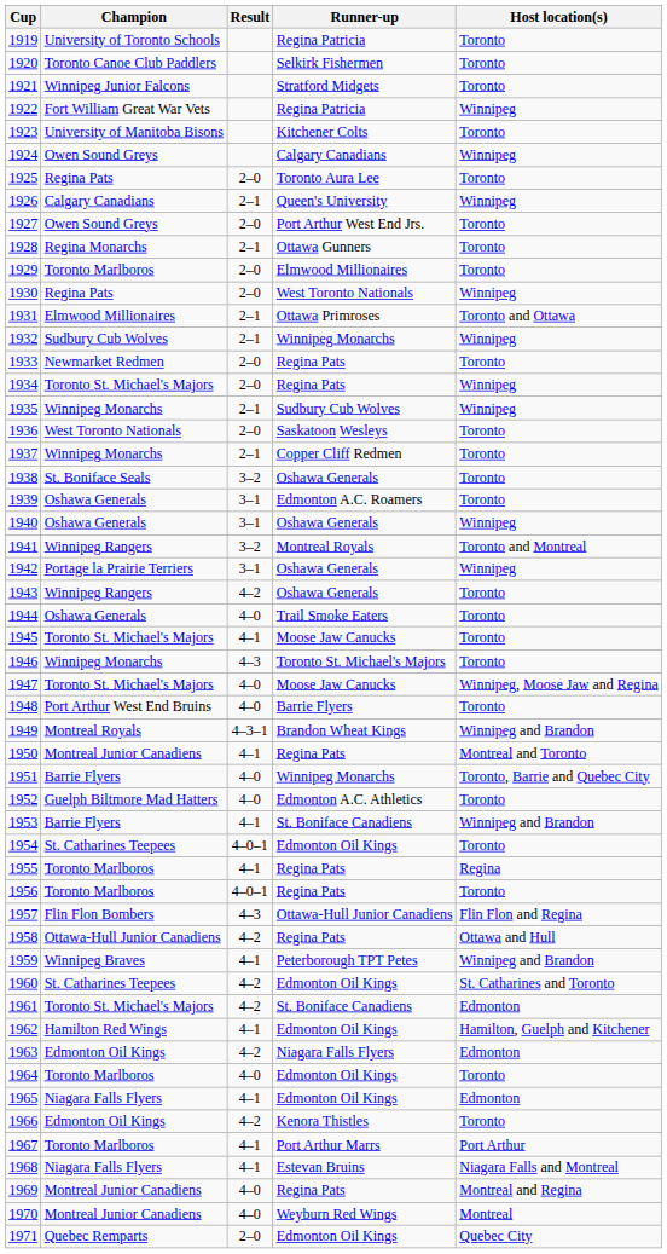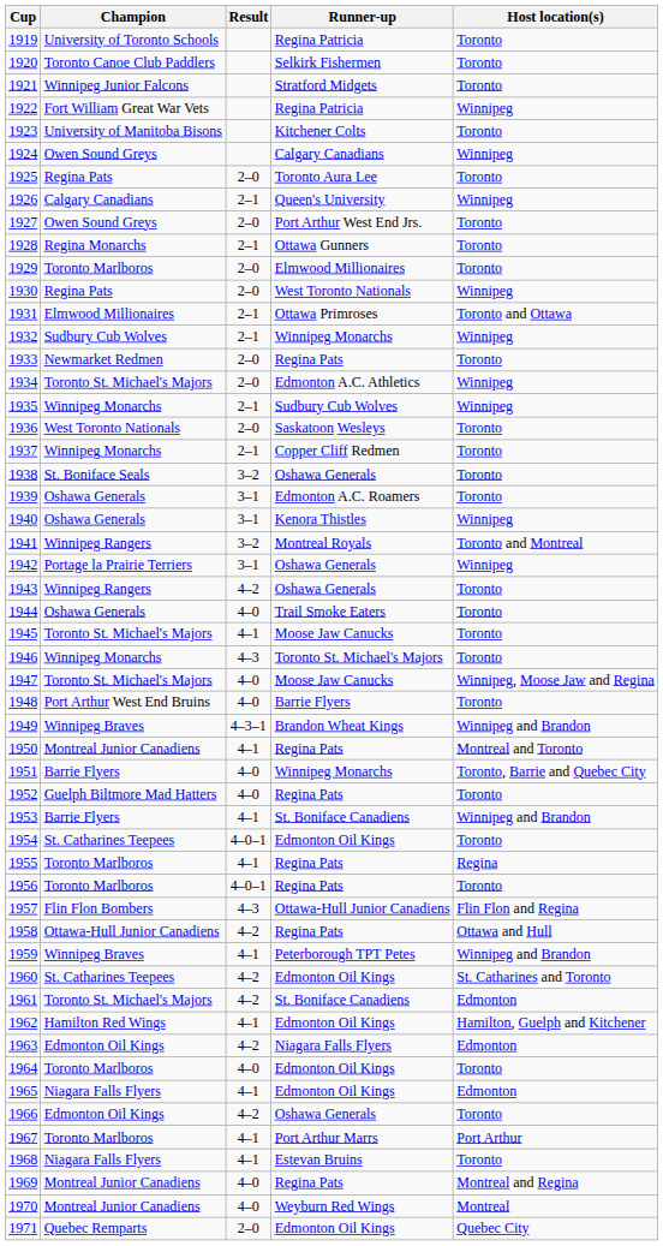 <table class="wikitable sortable">
 <tr>
 <th>Cup</th>
 <th>Champion</th>
 <th>Result</th>
 <th>Runner-up</th>
 <th>Host location(s)</th>
 </tr>
 <tr>
 <td><a href='#'>1919</a></td>
 <td><a href='#'>University of Toronto Schools</a> </td>
 <td align="center"></td>
 <td><a href='#'>Regina Patricia</a> </td>
 <td><a href='#'>Toronto</a></td>
 </tr>
 <tr>
 <td><a href='#'>1920</a></td>
 <td><a href='#'>Toronto Canoe Club Paddlers</a> </td>
 <td align="center"></td>
 <td><a href='#'>Selkirk Fishermen</a> </td>
 <td><a href='#'>Toronto</a></td>
 </tr>
 <tr>
 <td><a href='#'>1921</a></td>
 <td><a href='#'>Winnipeg Junior Falcons</a> </td>
 <td align="center"></td>
 <td><a href='#'>Stratford Midgets</a> </td>
 <td><a href='#'>Toronto</a></td>
 </tr>
 <tr>
 <td><a href='#'>1922</a></td>
 <td><a href='#'>Fort William</a> Great War Vets </td>
 <td align="center"></td>
 <td><a href='#'>Regina Patricia</a> </td>
 <td><a href='#'>Winnipeg</a></td>
 </tr>
 <tr>
 <td><a href='#'>1923</a></td>
 <td><a href='#'>University of Manitoba Bisons</a> </td>
 <td align="center"></td>
 <td><a href='#'>Kitchener Colts</a> </td>
 <td><a href='#'>Toronto</a></td>
 </tr>
 <tr>
 <td><a href='#'>1924</a></td>
 <td><a href='#'>Owen Sound Greys</a> </td>
 <td align="center"></td>
 <td><a href='#'>Calgary Canadians</a> </td>
 <td><a href='#'>Winnipeg</a></td>
 </tr>
 <tr>
 <td><a href='#'>1925</a></td>
 <td><a href='#'>Regina Pats</a> </td>
 <td align="center">2–0</td>
 <td><a href='#'>Toronto Aura Lee</a> </td>
 <td><a href='#'>Toronto</a></td>
 </tr>
 <tr>
 <td><a href='#'>1926</a></td>
 <td><a href='#'>Calgary Canadians</a> </td>
 <td align="center">2–1</td>
 <td><a href='#'>Queen's University</a> </td>
 <td><a href='#'>Winnipeg</a></td>
 </tr>
 <tr>
 <td><a href='#'>1927</a></td>
 <td><a href='#'>Owen Sound Greys</a> </td>
 <td align="center">2–0</td>
 <td><a href='#'>Port Arthur</a> West End Jrs. </td>
 <td><a href='#'>Toronto</a></td>
 </tr>
 <tr>
 <td><a href='#'>1928</a></td>
 <td><a href='#'>Regina Monarchs</a> </td>
 <td align="center">2–1</td>
 <td><a href='#'>Ottawa</a> Gunners </td>
 <td><a href='#'>Toronto</a></td>
 </tr>
 <tr>
 <td><a href='#'>1929</a></td>
 <td><a href='#'>Toronto Marlboros</a> </td>
 <td align="center">2–0</td>
 <td><a href='#'>Elmwood Millionaires</a> </td>
 <td><a href='#'>Toronto</a></td>
 </tr>
 <tr>
 <td><a href='#'>1930</a></td>
 <td><a href='#'>Regina Pats</a> </td>
 <td align="center">2–0</td>
 <td><a href='#'>West Toronto Nationals</a> </td>
 <td><a href='#'>Winnipeg</a></td>
 </tr>
 <tr>
 <td><a href='#'>1931</a></td>
 <td><a href='#'>Elmwood Millionaires</a> </td>
 <td align="center">2–1</td>
 <td><a href='#'>Ottawa</a> Primroses </td>
 <td><a href='#'>Toronto</a> and <a href='#'>Ottawa</a></td>
 </tr>
 <tr>
 <td><a href='#'>1932</a></td>
 <td><a href='#'>Sudbury Cub Wolves</a> </td>
 <td align="center">2–1</td>
 <td><a href='#'>Winnipeg Monarchs</a> </td>
 <td><a href='#'>Winnipeg</a></td>
 </tr>
 <tr>
 <td><a href='#'>1933</a></td>
 <td><a href='#'>Newmarket Redmen</a> </td>
 <td align="center">2–0</td>
 <td><a href='#'>Regina Pats</a> </td>
 <td><a href='#'>Toronto</a></td>
 </tr>
 <tr>
 <td><a href='#'>1934</a></td>
 <td><a href='#'>Toronto St. Michael's Majors</a> </td>
 <td align="center">2–0</td>
-<td><a href='#'>Regina Pats</a> </td>
+<td><a href='#'>Edmonton</a> A.C. Athletics </td>
 <td><a href='#'>Winnipeg</a></td>
 </tr>
 <tr>
 <td><a href='#'>1935</a></td>
 <td><a href='#'>Winnipeg Monarchs</a> </td>
 <td align="center">2–1</td>
 <td><a href='#'>Sudbury Cub Wolves</a> </td>
 <td><a href='#'>Winnipeg</a></td>
 </tr>
 <tr>
 <td><a href='#'>1936</a></td>
 <td><a href='#'>West Toronto Nationals</a> </td>
 <td align="center">2–0</td>
 <td><a href='#'>Saskatoon</a> <a href='#'>Wesleys</a> </td>
 <td><a href='#'>Toronto</a></td>
 </tr>
 <tr>
 <td><a href='#'>1937</a></td>
 <td><a href='#'>Winnipeg Monarchs</a> </td>
 <td align="center">2–1</td>
 <td><a href='#'>Copper Cliff</a> Redmen </td>
 <td><a href='#'>Toronto</a></td>
 </tr>
 <tr>
 <td><a href='#'>1938</a></td>
 <td><a href='#'>St. Boniface Seals</a> </td>
 <td align="center">3–2</td>
 <td><a href='#'>Oshawa Generals</a> </td>
 <td><a href='#'>Toronto</a></td>
 </tr>
 <tr>
 <td><a href='#'>1939</a></td>
 <td><a href='#'>Oshawa Generals</a> </td>
 <td align="center">3–1</td>
 <td><a href='#'>Edmonton</a> A.C. Roamers </td>
 <td><a href='#'>Toronto</a></td>
 </tr>
 <tr>
 <td><a href='#'>1940</a></td>
 <td><a href='#'>Oshawa Generals</a> </td>
 <td align="center">3–1</td>
-<td><a href='#'>Oshawa Generals</a> </td>
+<td><a href='#'>Kenora Thistles</a> </td>
 <td><a href='#'>Winnipeg</a></td>
 </tr>
 <tr>
 <td><a href='#'>1941</a></td>
 <td><a href='#'>Winnipeg Rangers</a> </td>
 <td align="center">3–2</td>
 <td><a href='#'>Montreal Royals</a> </td>
 <td><a href='#'>Toronto</a> and <a href='#'>Montreal</a></td>
 </tr>
 <tr>
 <td><a href='#'>1942</a></td>
 <td><a href='#'>Portage la Prairie Terriers</a> </td>
 <td align="center">3–1</td>
 <td><a href='#'>Oshawa Generals</a> </td>
 <td><a href='#'>Winnipeg</a></td>
 </tr>
 <tr>
 <td><a href='#'>1943</a></td>
 <td><a href='#'>Winnipeg Rangers</a> </td>
 <td align="center">4–2</td>
 <td><a href='#'>Oshawa Generals</a> </td>
 <td><a href='#'>Toronto</a></td>
 </tr>
 <tr>
 <td><a href='#'>1944</a></td>
 <td><a href='#'>Oshawa Generals</a> </td>
 <td align="center">4–0</td>
 <td><a href='#'>Trail Smoke Eaters</a> </td>
 <td><a href='#'>Toronto</a></td>
 </tr>
 <tr>
 <td><a href='#'>1945</a></td>
 <td><a href='#'>Toronto St. Michael's Majors</a> </td>
 <td align="center">4–1</td>
 <td><a href='#'>Moose Jaw Canucks</a> </td>
 <td><a href='#'>Toronto</a></td>
 </tr>
 <tr>
 <td><a href='#'>1946</a></td>
 <td><a href='#'>Winnipeg Monarchs</a> </td>
 <td align="center">4–3</td>
 <td><a href='#'>Toronto St. Michael's Majors</a> </td>
 <td><a href='#'>Toronto</a></td>
 </tr>
 <tr>
 <td><a href='#'>1947</a></td>
 <td><a href='#'>Toronto St. Michael's Majors</a> </td>
 <td align="center">4–0</td>
 <td><a href='#'>Moose Jaw Canucks</a> </td>
 <td><a href='#'>Winnipeg</a>, <a href='#'>Moose Jaw</a> and <a href='#'>Regina</a></td>
 </tr>
 <tr>
 <td><a href='#'>1948</a></td>
 <td><a href='#'>Port Arthur</a> West End Bruins </td>
 <td align="center">4–0</td>
 <td><a href='#'>Barrie Flyers</a> </td>
 <td><a href='#'>Toronto</a></td>
 </tr>
 <tr>
 <td><a href='#'>1949</a></td>
-<td><a href='#'>Montreal Royals</a> </td>
+<td><a href='#'>Winnipeg Braves</a> </td>
 <td align="center">4–3–1</td>
 <td><a href='#'>Brandon Wheat Kings</a> </td>
 <td><a href='#'>Winnipeg</a> and <a href='#'>Brandon</a></td>
 </tr>
 <tr>
 <td><a href='#'>1950</a></td>
 <td><a href='#'>Montreal Junior Canadiens</a> </td>
 <td align="center">4–1</td>
 <td><a href='#'>Regina Pats</a> </td>
 <td><a href='#'>Montreal</a> and <a href='#'>Toronto</a></td>
 </tr>
 <tr>
 <td><a href='#'>1951</a></td>
 <td><a href='#'>Barrie Flyers</a> </td>
 <td align="center">4–0</td>
 <td><a href='#'>Winnipeg Monarchs</a> </td>
 <td><a href='#'>Toronto</a>, <a href='#'>Barrie</a> and <a href='#'>Quebec City</a></td>
 </tr>
 <tr>
 <td><a href='#'>1952</a></td>
 <td><a href='#'>Guelph Biltmore Mad Hatters</a> </td>
 <td align="center">4–0</td>
-<td><a href='#'>Edmonton</a> A.C. Athletics </td>
+<td><a href='#'>Regina Pats</a> </td>
 <td><a href='#'>Toronto</a></td>
 </tr>
 <tr>
 <td><a href='#'>1953</a></td>
 <td><a href='#'>Barrie Flyers</a> </td>
 <td align="center">4–1</td>
 <td><a href='#'>St. Boniface Canadiens</a> </td>
 <td><a href='#'>Winnipeg</a> and <a href='#'>Brandon</a></td>
 </tr>
 <tr>
 <td><a href='#'>1954</a></td>
 <td><a href='#'>St. Catharines Teepees</a> </td>
 <td align="center">4–0–1</td>
 <td><a href='#'>Edmonton Oil Kings</a> </td>
 <td><a href='#'>Toronto</a></td>
 </tr>
 <tr>
 <td><a href='#'>1955</a></td>
 <td><a href='#'>Toronto Marlboros</a> </td>
 <td align="center">4–1</td>
 <td><a href='#'>Regina Pats</a> </td>
 <td><a href='#'>Regina</a></td>
 </tr>
 <tr>
 <td><a href='#'>1956</a></td>
 <td><a href='#'>Toronto Marlboros</a> </td>
 <td align="center">4–0–1</td>
 <td><a href='#'>Regina Pats</a> </td>
 <td><a href='#'>Toronto</a></td>
 </tr>
 <tr>
 <td><a href='#'>1957</a></td>
 <td><a href='#'>Flin Flon Bombers</a> </td>
 <td align="center">4–3</td>
 <td><a href='#'>Ottawa-Hull Junior Canadiens</a> </td>
 <td><a href='#'>Flin Flon</a> and <a href='#'>Regina</a></td>
 </tr>
 <tr>
 <td><a href='#'>1958</a></td>
 <td><a href='#'>Ottawa-Hull Junior Canadiens</a> </td>
 <td align="center">4–2</td>
 <td><a href='#'>Regina Pats</a> </td>
 <td><a href='#'>Ottawa</a> and <a href='#'>Hull</a></td>
 </tr>
 <tr>
 <td><a href='#'>1959</a></td>
 <td><a href='#'>Winnipeg Braves</a> </td>
 <td align="center">4–1</td>
 <td><a href='#'>Peterborough TPT Petes</a> </td>
 <td><a href='#'>Winnipeg</a> and <a href='#'>Brandon</a></td>
 </tr>
 <tr>
 <td><a href='#'>1960</a></td>
 <td><a href='#'>St. Catharines Teepees</a> </td>
 <td align="center">4–2</td>
 <td><a href='#'>Edmonton Oil Kings</a> </td>
 <td><a href='#'>St. Catharines</a> and <a href='#'>Toronto</a></td>
 </tr>
 <tr>
 <td><a href='#'>1961</a></td>
 <td><a href='#'>Toronto St. Michael's Majors</a> </td>
 <td align="center">4–2</td>
 <td><a href='#'>St. Boniface Canadiens</a> </td>
 <td><a href='#'>Edmonton</a></td>
 </tr>
 <tr>
 <td><a href='#'>1962</a></td>
 <td><a href='#'>Hamilton Red Wings</a> </td>
 <td align="center">4–1</td>
 <td><a href='#'>Edmonton Oil Kings</a> </td>
 <td><a href='#'>Hamilton</a>, <a href='#'>Guelph</a> and <a href='#'>Kitchener</a></td>
 </tr>
 <tr>
 <td><a href='#'>1963</a></td>
 <td><a href='#'>Edmonton Oil Kings</a> </td>
 <td align="center">4–2</td>
 <td><a href='#'>Niagara Falls Flyers</a> </td>
 <td><a href='#'>Edmonton</a></td>
 </tr>
 <tr>
 <td><a href='#'>1964</a></td>
 <td><a href='#'>Toronto Marlboros</a> </td>
 <td align="center">4–0</td>
 <td><a href='#'>Edmonton Oil Kings</a> </td>
 <td><a href='#'>Toronto</a></td>
 </tr>
 <tr>
 <td><a href='#'>1965</a></td>
 <td><a href='#'>Niagara Falls Flyers</a> </td>
 <td align="center">4–1</td>
 <td><a href='#'>Edmonton Oil Kings</a> </td>
 <td><a href='#'>Edmonton</a></td>
 </tr>
 <tr>
 <td><a href='#'>1966</a></td>
 <td><a href='#'>Edmonton Oil Kings</a> </td>
 <td align="center">4–2</td>
-<td><a href='#'>Kenora Thistles</a> </td>
+<td><a href='#'>Oshawa Generals</a> </td>
 <td><a href='#'>Toronto</a></td>
 </tr>
 <tr>
 <td><a href='#'>1967</a></td>
 <td><a href='#'>Toronto Marlboros</a> </td>
 <td align="center">4–1</td>
 <td><a href='#'>Port Arthur Marrs</a> </td>
 <td><a href='#'>Port Arthur</a></td>
 </tr>
 <tr>
 <td><a href='#'>1968</a></td>
 <td><a href='#'>Niagara Falls Flyers</a> </td>
 <td align="center">4–1</td>
 <td><a href='#'>Estevan Bruins</a> </td>
-<td><a href='#'>Niagara Falls</a> and <a href='#'>Montreal</a></td>
+<td><a href='#'>Toronto</a></td>
 </tr>
 <tr>
 <td><a href='#'>1969</a></td>
 <td><a href='#'>Montreal Junior Canadiens</a> </td>
 <td align="center">4–0</td>
 <td><a href='#'>Regina Pats</a> </td>
 <td><a href='#'>Montreal</a> and <a href='#'>Regina</a></td>
 </tr>
 <tr>
 <td><a href='#'>1970</a></td>
 <td><a href='#'>Montreal Junior Canadiens</a> </td>
 <td align="center">4–0</td>
 <td><a href='#'>Weyburn Red Wings</a> </td>
 <td><a href='#'>Montreal</a></td>
 </tr>
 <tr>
 <td><a href='#'>1971</a></td>
 <td><a href='#'>Quebec Remparts</a> </td>
 <td align="center">2–0</td>
 <td><a href='#'>Edmonton Oil Kings</a> </td>
 <td><a href='#'>Quebec City</a></td>
 </tr>
 </table>
